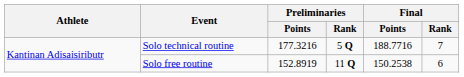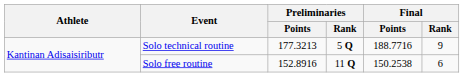 <table class="wikitable" style="text-align:center; font-size:90%; width:50%;">
 <tr>
 <th rowspan="2">Athlete</th>
 <th rowspan="2">Event</th>
 <th colspan="2">Preliminaries</th>
 <th colspan="2">Final</th>
 </tr>
 <tr style="font-size:95%">
 <th>Points</th>
 <th>Rank</th>
 <th>Points</th>
 <th>Rank</th>
 </tr>
 <tr>
 <td align=left rowspan=2><a href='#'>Kantinan Adisaisiributr</a></td>
 <td align=left><a href='#'>Solo technical routine</a></td>
-<td>177.3216</td>
+<td>177.3213</td>
 <td>5 <strong>Q</strong></td>
 <td>188.7716</td>
-<td>7</td>
+<td>9</td>
 </tr>
 <tr>
 <td align=left><a href='#'>Solo free routine</a></td>
-<td>152.8919</td>
+<td>152.8916</td>
 <td>11 <strong>Q</strong></td>
 <td>150.2538</td>
 <td>6</td>
 </tr>
 </table>
